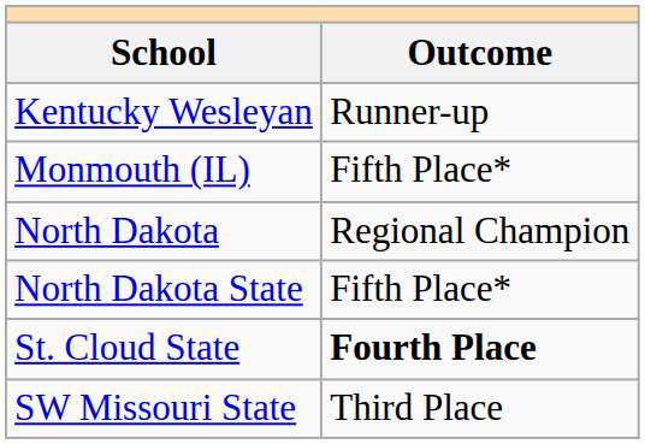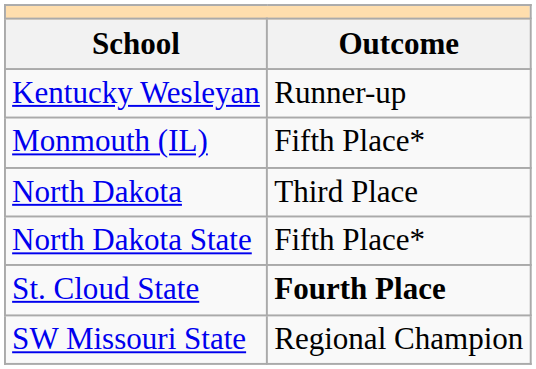 <table class="wikitable" style="float:left; margin-right:1em;">
 <tr>
 <th colspan="3" style="background:#ffdead;"></th>
 </tr>
 <tr>
 <th>School</th>
 <th>Outcome</th>
 </tr>
 <tr>
 <td><a href='#'>Kentucky Wesleyan</a></td>
 <td>Runner-up</td>
 </tr>
 <tr>
 <td><a href='#'>Monmouth (IL)</a></td>
 <td>Fifth Place*</td>
 </tr>
 <tr>
 <td><a href='#'>North Dakota</a></td>
-<td>Regional Champion</td>
+<td>Third Place</td>
 </tr>
 <tr>
 <td><a href='#'>North Dakota State</a></td>
 <td>Fifth Place*</td>
 </tr>
 <tr>
 <td><a href='#'>St. Cloud State</a></td>
 <td><strong>Fourth Place</strong></td>
 </tr>
 <tr>
 <td><a href='#'>SW Missouri State</a></td>
-<td>Third Place</td>
+<td>Regional Champion</td>
 </tr>
 </table>
